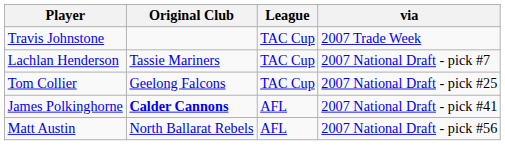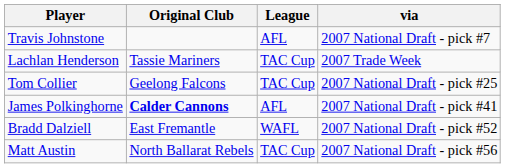 <table class="wikitable" border="1">
 <tr>
 <th>Player</th>
 <th>Original Club</th>
 <th>League</th>
 <th>via</th>
 </tr>
 <tr>
 <td><a href='#'>Travis Johnstone</a></td>
 <td></td>
-<td><a href='#'>TAC Cup</a></td>
-<td><a href='#'>2007 Trade Week</a></td>
+<td><a href='#'>AFL</a></td>
+<td><a href='#'>2007 National Draft</a> - pick #7</td>
 </tr>
 <tr>
 <td><a href='#'>Lachlan Henderson</a></td>
 <td><a href='#'>Tassie Mariners</a></td>
 <td><a href='#'>TAC Cup</a></td>
-<td><a href='#'>2007 National Draft</a> - pick #7</td>
+<td><a href='#'>2007 Trade Week</a></td>
 </tr>
 <tr>
 <td><a href='#'>Tom Collier</a></td>
 <td><a href='#'>Geelong Falcons</a></td>
 <td><a href='#'>TAC Cup</a></td>
 <td><a href='#'>2007 National Draft</a> - pick #25</td>
 </tr>
 <tr>
 <td><a href='#'>James Polkinghorne</a></td>
 <td><strong><a href='#'>Calder Cannons</a></strong></td>
 <td><a href='#'>AFL</a></td>
 <td><a href='#'>2007 National Draft</a> - pick #41</td>
 </tr>
 <tr>
+<td><a href='#'>Bradd Dalziell</a></td>
+<td><a href='#'>East Fremantle</a></td>
+<td><a href='#'>WAFL</a></td>
+<td><a href='#'>2007 National Draft</a> - pick #52</td>
+</tr>
+<tr>
 <td><a href='#'>Matt Austin</a></td>
 <td><a href='#'>North Ballarat Rebels</a></td>
-<td><a href='#'>AFL</a></td>
+<td><a href='#'>TAC Cup</a></td>
 <td><a href='#'>2007 National Draft</a> - pick #56</td>
 </tr>
 </table>
